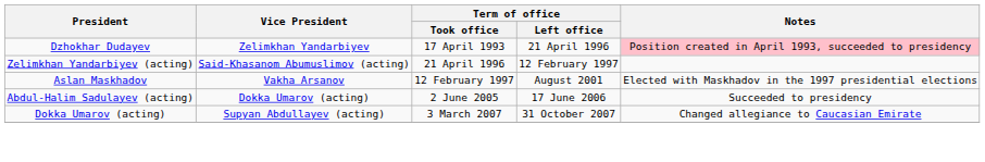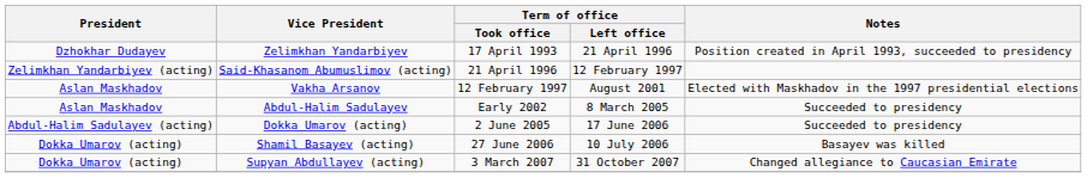 <table class="wikitable" style="text-align:center">
 <tr>
 <th rowspan=2>President</th>
 <th rowspan=2>Vice President</th>
 <th colspan=2>Term of office</th>
 <th rowspan=2>Notes</th>
 </tr>
 <tr>
 <th>Took office</th>
 <th>Left office</th>
 </tr>
 <tr>
 <td><a href='#'>Dzhokhar Dudayev</a></td>
 <td><a href='#'>Zelimkhan Yandarbiyev</a></td>
 <td>17 April 1993</td>
 <td>21 April 1996</td>
-<td style="background: pink;">Position created in April 1993, succeeded to presidency</td>
+<td>Position created in April 1993, succeeded to presidency</td>
 </tr>
 <tr>
 <td><a href='#'>Zelimkhan Yandarbiyev</a> (acting)</td>
 <td><a href='#'>Said-Khasanom Abumuslimov</a> (acting)</td>
 <td>21 April 1996</td>
 <td>12 February 1997</td>
 <td></td>
 </tr>
 <tr>
 <td><a href='#'>Aslan Maskhadov</a></td>
 <td><a href='#'>Vakha Arsanov</a></td>
 <td>12 February 1997</td>
 <td>August 2001</td>
 <td>Elected with Maskhadov in the 1997 presidential elections</td>
 </tr>
 <tr>
+<td><a href='#'>Aslan Maskhadov</a></td>
+<td><a href='#'>Abdul-Halim Sadulayev</a></td>
+<td>Early 2002</td>
+<td>8 March 2005</td>
+<td>Succeeded to presidency</td>
+</tr>
+<tr>
 <td><a href='#'>Abdul-Halim Sadulayev</a> (acting)</td>
 <td><a href='#'>Dokka Umarov</a> (acting)</td>
 <td>2 June 2005</td>
 <td>17 June 2006</td>
 <td>Succeeded to presidency</td>
+</tr>
+<tr>
+<td><a href='#'>Dokka Umarov</a> (acting)</td>
+<td><a href='#'>Shamil Basayev</a> (acting)</td>
+<td>27 June 2006</td>
+<td>10 July 2006</td>
+<td>Basayev was killed</td>
 </tr>
 <tr>
 <td><a href='#'>Dokka Umarov</a> (acting)</td>
 <td><a href='#'>Supyan Abdullayev</a> (acting)</td>
 <td>3 March 2007</td>
 <td>31 October 2007</td>
 <td>Changed allegiance to <a href='#'>Caucasian Emirate</a></td>
 </tr>
 <tr>
 </tr>
 </table>
